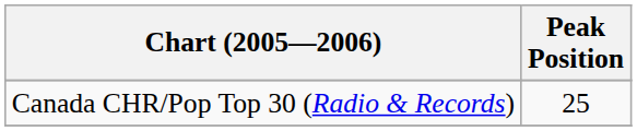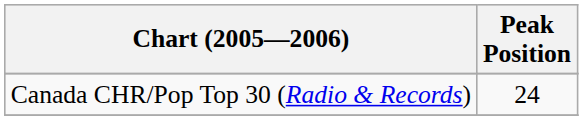 <table class="wikitable sortable">
 <tr>
 <th align="left">Chart (2005—2006)</th>
 <th align="left">Peak<br>Position</th>
 </tr>
 <tr>
 </tr>
 <tr>
 </tr>
 <tr>
 <td align="left">Canada CHR/Pop Top 30 (<em><a href='#'>Radio & Records</a></em>)</td>
-<td align="center">25</td>
+<td align="center">24</td>
 </tr>
 <tr>
 </tr>
 <tr>
 </tr>
 <tr>
 </tr>
 <tr>
 </tr>
 <tr>
 </tr>
 <tr>
 </tr>
 <tr>
 </tr>
 <tr>
 </tr>
 </table>
